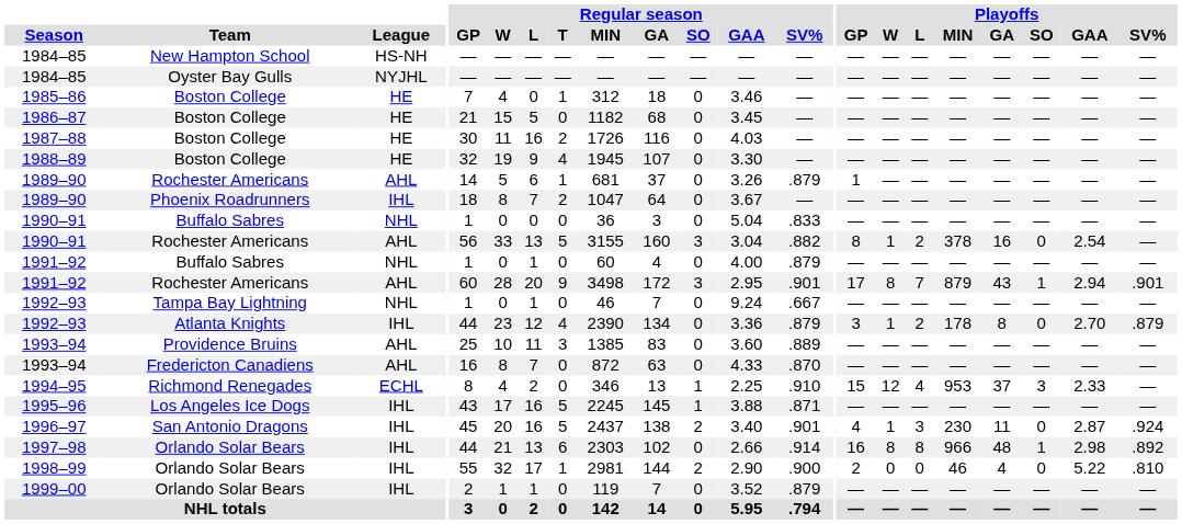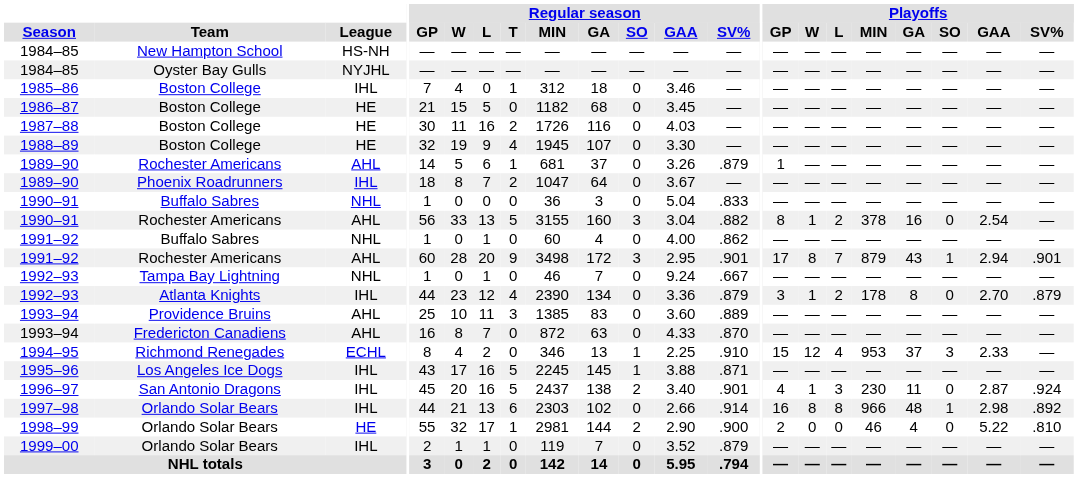 <table border="0" cellpadding="1" cellspacing="0" style="width:90%; text-align:center;">
 <tr bgcolor="#e0e0e0">
 <th colspan="3" bgcolor="#ffffff"></th>
 <th rowspan="99" bgcolor="#ffffff"></th>
 <th colspan="9" bgcolor="#e0e0e0"><a href='#'>Regular season</a></th>
 <th rowspan="99" bgcolor="#ffffff"></th>
 <th colspan="8" bgcolor="#e0e0e0"><a href='#'>Playoffs</a></th>
 </tr>
 <tr bgcolor="#e0e0e0">
 <th><a href='#'>Season</a></th>
 <th>Team</th>
 <th>League</th>
 <th>GP</th>
 <th>W</th>
 <th>L</th>
 <th>T</th>
 <th>MIN</th>
 <th>GA</th>
 <th><a href='#'>SO</a></th>
 <th><a href='#'>GAA</a></th>
 <th><a href='#'>SV%</a></th>
 <th>GP</th>
 <th>W</th>
 <th>L</th>
 <th>MIN</th>
 <th>GA</th>
 <th>SO</th>
 <th>GAA</th>
 <th>SV%</th>
 </tr>
 <tr>
 <td>1984–85</td>
 <td><a href='#'>New Hampton School</a></td>
 <td>HS-NH</td>
 <td>—</td>
 <td>—</td>
 <td>—</td>
 <td>—</td>
 <td>—</td>
 <td>—</td>
 <td>—</td>
 <td>—</td>
 <td>—</td>
 <td>—</td>
 <td>—</td>
 <td>—</td>
 <td>—</td>
 <td>—</td>
 <td>—</td>
 <td>—</td>
 <td>—</td>
 </tr>
 <tr bgcolor="#f0f0f0">
 <td>1984–85</td>
 <td>Oyster Bay Gulls</td>
 <td>NYJHL</td>
 <td>—</td>
 <td>—</td>
 <td>—</td>
 <td>—</td>
 <td>—</td>
 <td>—</td>
 <td>—</td>
 <td>—</td>
 <td>—</td>
 <td>—</td>
 <td>—</td>
 <td>—</td>
 <td>—</td>
 <td>—</td>
 <td>—</td>
 <td>—</td>
 <td>—</td>
 </tr>
 <tr>
 <td><a href='#'>1985–86</a></td>
 <td><a href='#'>Boston College</a></td>
-<td><a href='#'>HE</a></td>
+<td>IHL</td>
 <td>7</td>
 <td>4</td>
 <td>0</td>
 <td>1</td>
 <td>312</td>
 <td>18</td>
 <td>0</td>
 <td>3.46</td>
 <td>—</td>
 <td>—</td>
 <td>—</td>
 <td>—</td>
 <td>—</td>
 <td>—</td>
 <td>—</td>
 <td>—</td>
 <td>—</td>
 </tr>
 <tr bgcolor="#f0f0f0">
 <td><a href='#'>1986–87</a></td>
 <td>Boston College</td>
 <td>HE</td>
 <td>21</td>
 <td>15</td>
 <td>5</td>
 <td>0</td>
 <td>1182</td>
 <td>68</td>
 <td>0</td>
 <td>3.45</td>
 <td>—</td>
 <td>—</td>
 <td>—</td>
 <td>—</td>
 <td>—</td>
 <td>—</td>
 <td>—</td>
 <td>—</td>
 <td>—</td>
 </tr>
 <tr>
 <td><a href='#'>1987–88</a></td>
 <td>Boston College</td>
 <td>HE</td>
 <td>30</td>
 <td>11</td>
 <td>16</td>
 <td>2</td>
 <td>1726</td>
 <td>116</td>
 <td>0</td>
 <td>4.03</td>
 <td>—</td>
 <td>—</td>
 <td>—</td>
 <td>—</td>
 <td>—</td>
 <td>—</td>
 <td>—</td>
 <td>—</td>
 <td>—</td>
 </tr>
 <tr bgcolor="#f0f0f0">
 <td><a href='#'>1988–89</a></td>
 <td>Boston College</td>
 <td>HE</td>
 <td>32</td>
 <td>19</td>
 <td>9</td>
 <td>4</td>
 <td>1945</td>
 <td>107</td>
 <td>0</td>
 <td>3.30</td>
 <td>—</td>
 <td>—</td>
 <td>—</td>
 <td>—</td>
 <td>—</td>
 <td>—</td>
 <td>—</td>
 <td>—</td>
 <td>—</td>
 </tr>
 <tr>
 <td><a href='#'>1989–90</a></td>
 <td><a href='#'>Rochester Americans</a></td>
 <td><a href='#'>AHL</a></td>
 <td>14</td>
 <td>5</td>
 <td>6</td>
 <td>1</td>
 <td>681</td>
 <td>37</td>
 <td>0</td>
 <td>3.26</td>
 <td>.879</td>
 <td>1</td>
 <td>—</td>
 <td>—</td>
 <td>—</td>
 <td>—</td>
 <td>—</td>
 <td>—</td>
 <td>—</td>
 </tr>
 <tr bgcolor="#f0f0f0">
 <td><a href='#'>1989–90</a></td>
 <td><a href='#'>Phoenix Roadrunners</a></td>
 <td><a href='#'>IHL</a></td>
 <td>18</td>
 <td>8</td>
 <td>7</td>
 <td>2</td>
 <td>1047</td>
 <td>64</td>
 <td>0</td>
 <td>3.67</td>
 <td>—</td>
 <td>—</td>
 <td>—</td>
 <td>—</td>
 <td>—</td>
 <td>—</td>
 <td>—</td>
 <td>—</td>
 <td>—</td>
 </tr>
 <tr>
 <td><a href='#'>1990–91</a></td>
 <td><a href='#'>Buffalo Sabres</a></td>
 <td><a href='#'>NHL</a></td>
 <td>1</td>
 <td>0</td>
 <td>0</td>
 <td>0</td>
 <td>36</td>
 <td>3</td>
 <td>0</td>
 <td>5.04</td>
 <td>.833</td>
 <td>—</td>
 <td>—</td>
 <td>—</td>
 <td>—</td>
 <td>—</td>
 <td>—</td>
 <td>—</td>
 <td>—</td>
 </tr>
 <tr bgcolor="#f0f0f0">
 <td><a href='#'>1990–91</a></td>
 <td>Rochester Americans</td>
 <td>AHL</td>
 <td>56</td>
 <td>33</td>
 <td>13</td>
 <td>5</td>
 <td>3155</td>
 <td>160</td>
 <td>3</td>
 <td>3.04</td>
 <td>.882</td>
 <td>8</td>
 <td>1</td>
 <td>2</td>
 <td>378</td>
 <td>16</td>
 <td>0</td>
 <td>2.54</td>
 <td>—</td>
 </tr>
 <tr>
 <td><a href='#'>1991–92</a></td>
 <td>Buffalo Sabres</td>
 <td>NHL</td>
 <td>1</td>
 <td>0</td>
 <td>1</td>
 <td>0</td>
 <td>60</td>
 <td>4</td>
 <td>0</td>
 <td>4.00</td>
-<td>.879</td>
+<td>.862</td>
 <td>—</td>
 <td>—</td>
 <td>—</td>
 <td>—</td>
 <td>—</td>
 <td>—</td>
 <td>—</td>
 <td>—</td>
 </tr>
 <tr bgcolor="#f0f0f0">
 <td><a href='#'>1991–92</a></td>
 <td>Rochester Americans</td>
 <td>AHL</td>
 <td>60</td>
 <td>28</td>
 <td>20</td>
 <td>9</td>
 <td>3498</td>
 <td>172</td>
 <td>3</td>
 <td>2.95</td>
 <td>.901</td>
 <td>17</td>
 <td>8</td>
 <td>7</td>
 <td>879</td>
 <td>43</td>
 <td>1</td>
 <td>2.94</td>
 <td>.901</td>
 </tr>
 <tr>
 <td><a href='#'>1992–93</a></td>
 <td><a href='#'>Tampa Bay Lightning</a></td>
 <td>NHL</td>
 <td>1</td>
 <td>0</td>
 <td>1</td>
 <td>0</td>
 <td>46</td>
 <td>7</td>
 <td>0</td>
 <td>9.24</td>
 <td>.667</td>
 <td>—</td>
 <td>—</td>
 <td>—</td>
 <td>—</td>
 <td>—</td>
 <td>—</td>
 <td>—</td>
 <td>—</td>
 </tr>
 <tr bgcolor="#f0f0f0">
 <td><a href='#'>1992–93</a></td>
 <td><a href='#'>Atlanta Knights</a></td>
 <td>IHL</td>
 <td>44</td>
 <td>23</td>
 <td>12</td>
 <td>4</td>
 <td>2390</td>
 <td>134</td>
 <td>0</td>
 <td>3.36</td>
 <td>.879</td>
 <td>3</td>
 <td>1</td>
 <td>2</td>
 <td>178</td>
 <td>8</td>
 <td>0</td>
 <td>2.70</td>
 <td>.879</td>
 </tr>
 <tr>
 <td><a href='#'>1993–94</a></td>
 <td><a href='#'>Providence Bruins</a></td>
 <td>AHL</td>
 <td>25</td>
 <td>10</td>
 <td>11</td>
 <td>3</td>
 <td>1385</td>
 <td>83</td>
 <td>0</td>
 <td>3.60</td>
 <td>.889</td>
 <td>—</td>
 <td>—</td>
 <td>—</td>
 <td>—</td>
 <td>—</td>
 <td>—</td>
 <td>—</td>
 <td>—</td>
 </tr>
 <tr bgcolor="#f0f0f0">
 <td>1993–94</td>
 <td><a href='#'>Fredericton Canadiens</a></td>
 <td>AHL</td>
 <td>16</td>
 <td>8</td>
 <td>7</td>
 <td>0</td>
 <td>872</td>
 <td>63</td>
 <td>0</td>
 <td>4.33</td>
 <td>.870</td>
 <td>—</td>
 <td>—</td>
 <td>—</td>
 <td>—</td>
 <td>—</td>
 <td>—</td>
 <td>—</td>
 <td>—</td>
 </tr>
 <tr>
 <td><a href='#'>1994–95</a></td>
 <td><a href='#'>Richmond Renegades</a></td>
 <td><a href='#'>ECHL</a></td>
 <td>8</td>
 <td>4</td>
 <td>2</td>
 <td>0</td>
 <td>346</td>
 <td>13</td>
 <td>1</td>
 <td>2.25</td>
 <td>.910</td>
 <td>15</td>
 <td>12</td>
 <td>4</td>
 <td>953</td>
 <td>37</td>
 <td>3</td>
 <td>2.33</td>
 <td>—</td>
 </tr>
 <tr bgcolor="#f0f0f0">
 <td><a href='#'>1995–96</a></td>
 <td><a href='#'>Los Angeles Ice Dogs</a></td>
 <td>IHL</td>
 <td>43</td>
 <td>17</td>
 <td>16</td>
 <td>5</td>
 <td>2245</td>
 <td>145</td>
 <td>1</td>
 <td>3.88</td>
 <td>.871</td>
 <td>—</td>
 <td>—</td>
 <td>—</td>
 <td>—</td>
 <td>—</td>
 <td>—</td>
 <td>—</td>
 <td>—</td>
 </tr>
 <tr>
 <td><a href='#'>1996–97</a></td>
 <td><a href='#'>San Antonio Dragons</a></td>
 <td>IHL</td>
 <td>45</td>
 <td>20</td>
 <td>16</td>
 <td>5</td>
 <td>2437</td>
 <td>138</td>
 <td>2</td>
 <td>3.40</td>
 <td>.901</td>
 <td>4</td>
 <td>1</td>
 <td>3</td>
 <td>230</td>
 <td>11</td>
 <td>0</td>
 <td>2.87</td>
 <td>.924</td>
 </tr>
 <tr bgcolor="#f0f0f0">
 <td><a href='#'>1997–98</a></td>
 <td><a href='#'>Orlando Solar Bears</a></td>
 <td>IHL</td>
 <td>44</td>
 <td>21</td>
 <td>13</td>
 <td>6</td>
 <td>2303</td>
 <td>102</td>
 <td>0</td>
 <td>2.66</td>
 <td>.914</td>
 <td>16</td>
 <td>8</td>
 <td>8</td>
 <td>966</td>
 <td>48</td>
 <td>1</td>
 <td>2.98</td>
 <td>.892</td>
 </tr>
 <tr>
 <td><a href='#'>1998–99</a></td>
 <td>Orlando Solar Bears</td>
-<td>IHL</td>
+<td><a href='#'>HE</a></td>
 <td>55</td>
 <td>32</td>
 <td>17</td>
 <td>1</td>
 <td>2981</td>
 <td>144</td>
 <td>2</td>
 <td>2.90</td>
 <td>.900</td>
 <td>2</td>
 <td>0</td>
 <td>0</td>
 <td>46</td>
 <td>4</td>
 <td>0</td>
 <td>5.22</td>
 <td>.810</td>
 </tr>
 <tr bgcolor="#f0f0f0">
 <td><a href='#'>1999–00</a></td>
 <td>Orlando Solar Bears</td>
 <td>IHL</td>
 <td>2</td>
 <td>1</td>
 <td>1</td>
 <td>0</td>
 <td>119</td>
 <td>7</td>
 <td>0</td>
 <td>3.52</td>
 <td>.879</td>
 <td>—</td>
 <td>—</td>
 <td>—</td>
 <td>—</td>
 <td>—</td>
 <td>—</td>
 <td>—</td>
 <td>—</td>
 </tr>
 <tr bgcolor="#e0e0e0">
 <th colspan=3>NHL totals</th>
 <th>3</th>
 <th>0</th>
 <th>2</th>
 <th>0</th>
 <th>142</th>
 <th>14</th>
 <th>0</th>
 <th>5.95</th>
 <th>.794</th>
 <th>—</th>
 <th>—</th>
 <th>—</th>
 <th>—</th>
 <th>—</th>
 <th>—</th>
 <th>—</th>
 <th>—</th>
 </tr>
 </table>
